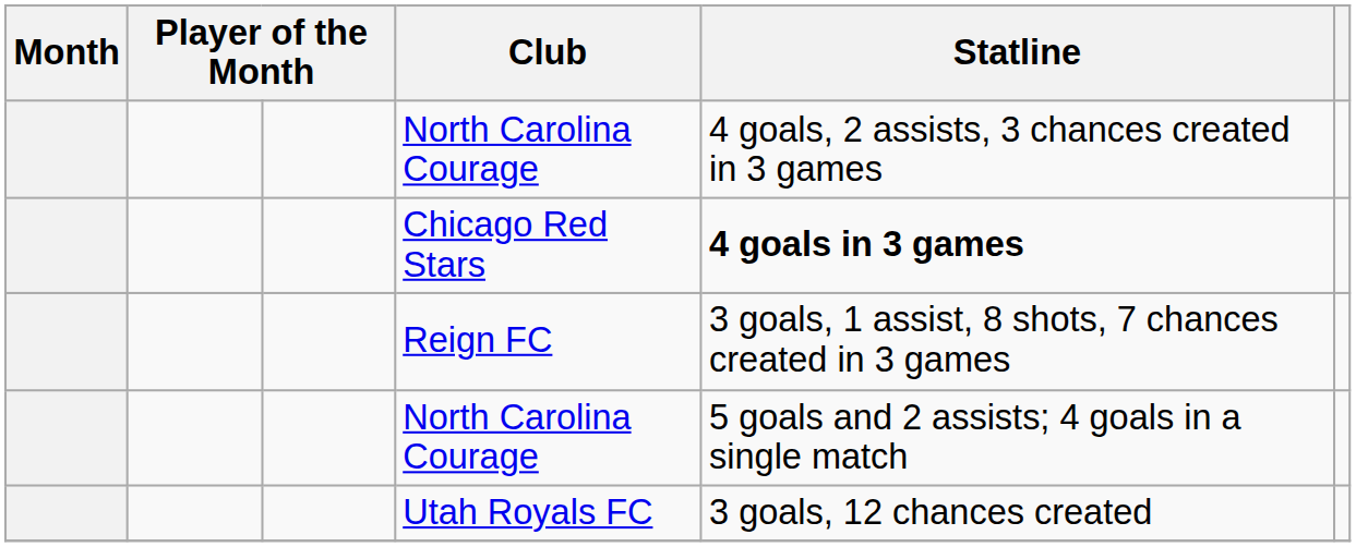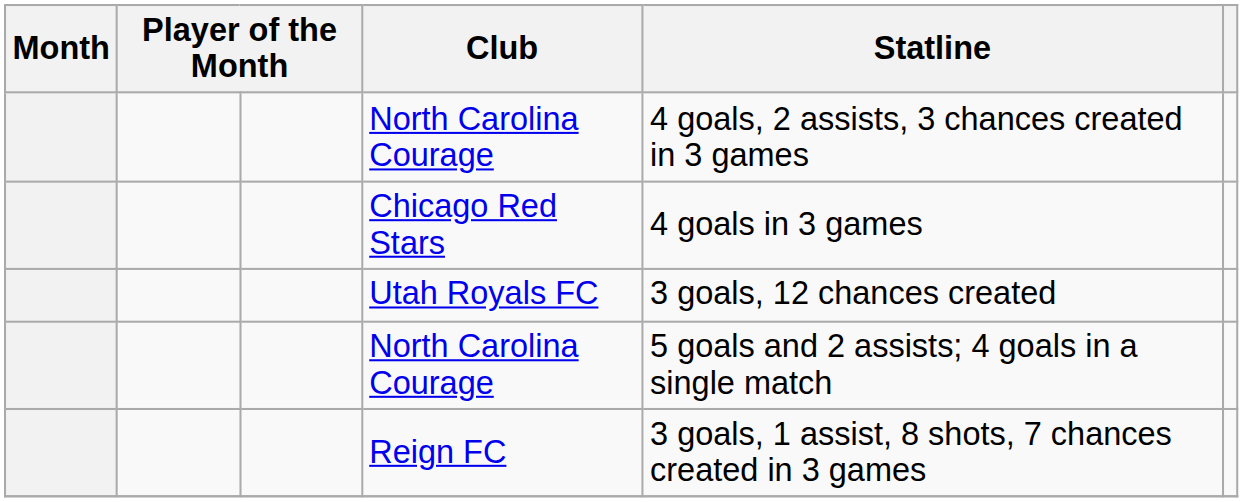 <table class="wikitable sortable">
 <tr>
 <th scope="col">Month</th>
 <th colspan=2 scope="col">Player of the Month</th>
 <th scope="col">Club</th>
 <th scope="col">Statline</th>
 <th></th>
 </tr>
 <tr>
 <th scope="row"></th>
 <td></td>
 <td></td>
 <td><a href='#'>North Carolina Courage</a></td>
 <td>4 goals, 2 assists, 3 chances created in 3 games</td>
 <td></td>
 </tr>
 <tr>
 <th scope="row"></th>
 <td></td>
 <td></td>
 <td><a href='#'>Chicago Red Stars</a></td>
-<td><strong>4 goals in 3 games</strong></td>
+<td>4 goals in 3 games</td>
 <td></td>
 </tr>
 <tr>
 <th scope="row"></th>
 <td></td>
 <td></td>
-<td><a href='#'>Reign FC</a></td>
-<td>3 goals, 1 assist, 8 shots, 7 chances created in 3 games</td>
+<td><a href='#'>Utah Royals FC</a></td>
+<td>3 goals, 12 chances created</td>
 <td></td>
 </tr>
 <tr>
 <th scope="row"></th>
 <td></td>
 <td></td>
 <td><a href='#'>North Carolina Courage</a></td>
 <td>5 goals and 2 assists; 4 goals in a single match</td>
 <td></td>
 </tr>
 <tr>
 <th scope="row"></th>
 <td></td>
 <td></td>
-<td><a href='#'>Utah Royals FC</a></td>
-<td>3 goals, 12 chances created</td>
+<td><a href='#'>Reign FC</a></td>
+<td>3 goals, 1 assist, 8 shots, 7 chances created in 3 games</td>
 <td></td>
 </tr>
 <tr>
 </tr>
 </table>
